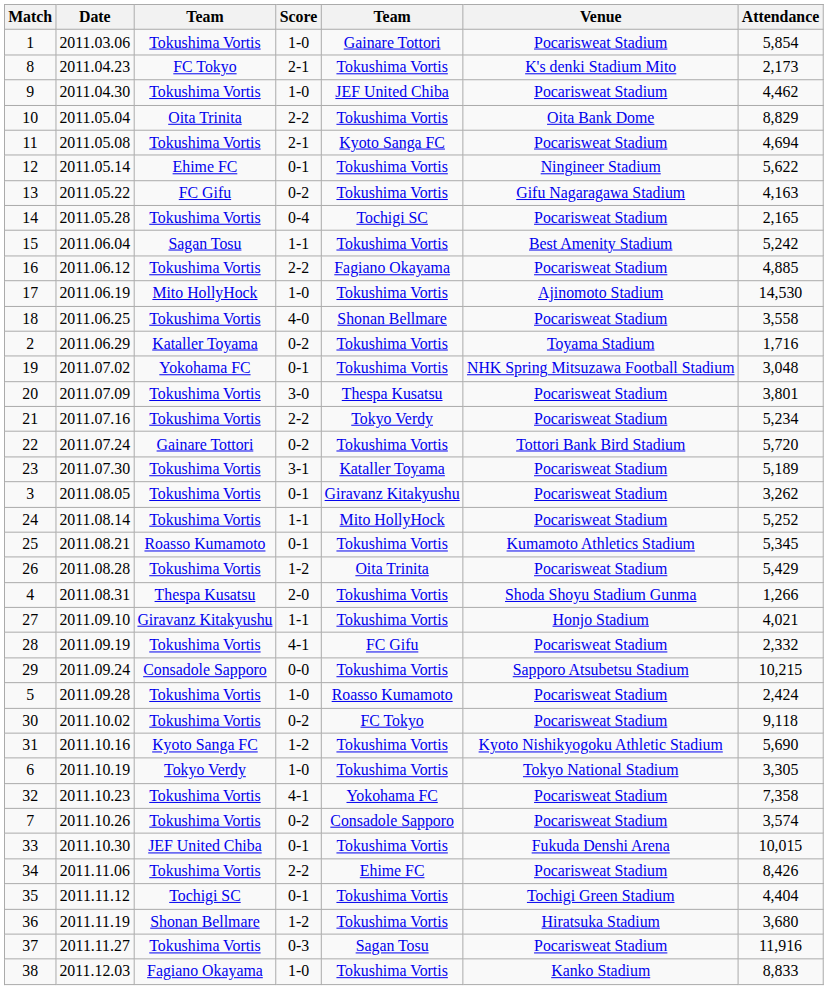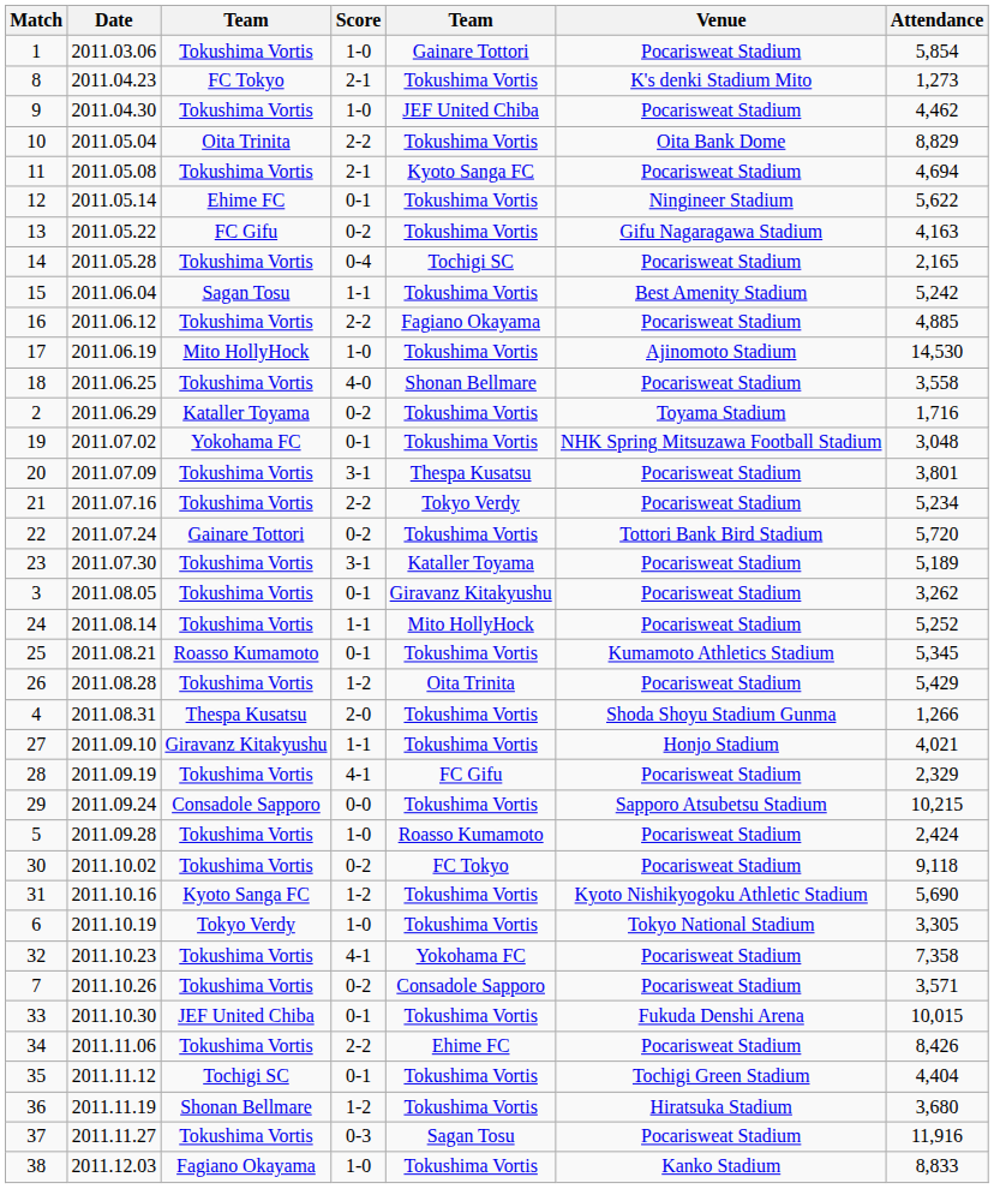 <table class="wikitable" style="text-align:center;">
 <tr>
 <th>Match</th>
 <th>Date</th>
 <th>Team</th>
 <th>Score</th>
 <th>Team</th>
 <th>Venue</th>
 <th>Attendance</th>
 </tr>
 <tr>
 <td>1</td>
 <td>2011.03.06</td>
 <td><a href='#'>Tokushima Vortis</a></td>
 <td>1-0</td>
 <td><a href='#'>Gainare Tottori</a></td>
 <td><a href='#'>Pocarisweat Stadium</a></td>
 <td>5,854</td>
 </tr>
 <tr>
 <td>8</td>
 <td>2011.04.23</td>
 <td><a href='#'>FC Tokyo</a></td>
 <td>2-1</td>
 <td><a href='#'>Tokushima Vortis</a></td>
 <td><a href='#'>K's denki Stadium Mito</a></td>
-<td>2,173</td>
+<td>1,273</td>
 </tr>
 <tr>
 <td>9</td>
 <td>2011.04.30</td>
 <td><a href='#'>Tokushima Vortis</a></td>
 <td>1-0</td>
 <td><a href='#'>JEF United Chiba</a></td>
 <td><a href='#'>Pocarisweat Stadium</a></td>
 <td>4,462</td>
 </tr>
 <tr>
 <td>10</td>
 <td>2011.05.04</td>
 <td><a href='#'>Oita Trinita</a></td>
 <td>2-2</td>
 <td><a href='#'>Tokushima Vortis</a></td>
 <td><a href='#'>Oita Bank Dome</a></td>
 <td>8,829</td>
 </tr>
 <tr>
 <td>11</td>
 <td>2011.05.08</td>
 <td><a href='#'>Tokushima Vortis</a></td>
 <td>2-1</td>
 <td><a href='#'>Kyoto Sanga FC</a></td>
 <td><a href='#'>Pocarisweat Stadium</a></td>
 <td>4,694</td>
 </tr>
 <tr>
 <td>12</td>
 <td>2011.05.14</td>
 <td><a href='#'>Ehime FC</a></td>
 <td>0-1</td>
 <td><a href='#'>Tokushima Vortis</a></td>
 <td><a href='#'>Ningineer Stadium</a></td>
 <td>5,622</td>
 </tr>
 <tr>
 <td>13</td>
 <td>2011.05.22</td>
 <td><a href='#'>FC Gifu</a></td>
 <td>0-2</td>
 <td><a href='#'>Tokushima Vortis</a></td>
 <td><a href='#'>Gifu Nagaragawa Stadium</a></td>
 <td>4,163</td>
 </tr>
 <tr>
 <td>14</td>
 <td>2011.05.28</td>
 <td><a href='#'>Tokushima Vortis</a></td>
 <td>0-4</td>
 <td><a href='#'>Tochigi SC</a></td>
 <td><a href='#'>Pocarisweat Stadium</a></td>
 <td>2,165</td>
 </tr>
 <tr>
 <td>15</td>
 <td>2011.06.04</td>
 <td><a href='#'>Sagan Tosu</a></td>
 <td>1-1</td>
 <td><a href='#'>Tokushima Vortis</a></td>
 <td><a href='#'>Best Amenity Stadium</a></td>
 <td>5,242</td>
 </tr>
 <tr>
 <td>16</td>
 <td>2011.06.12</td>
 <td><a href='#'>Tokushima Vortis</a></td>
 <td>2-2</td>
 <td><a href='#'>Fagiano Okayama</a></td>
 <td><a href='#'>Pocarisweat Stadium</a></td>
 <td>4,885</td>
 </tr>
 <tr>
 <td>17</td>
 <td>2011.06.19</td>
 <td><a href='#'>Mito HollyHock</a></td>
 <td>1-0</td>
 <td><a href='#'>Tokushima Vortis</a></td>
 <td><a href='#'>Ajinomoto Stadium</a></td>
 <td>14,530</td>
 </tr>
 <tr>
 <td>18</td>
 <td>2011.06.25</td>
 <td><a href='#'>Tokushima Vortis</a></td>
 <td>4-0</td>
 <td><a href='#'>Shonan Bellmare</a></td>
 <td><a href='#'>Pocarisweat Stadium</a></td>
 <td>3,558</td>
 </tr>
 <tr>
 <td>2</td>
 <td>2011.06.29</td>
 <td><a href='#'>Kataller Toyama</a></td>
 <td>0-2</td>
 <td><a href='#'>Tokushima Vortis</a></td>
 <td><a href='#'>Toyama Stadium</a></td>
 <td>1,716</td>
 </tr>
 <tr>
 <td>19</td>
 <td>2011.07.02</td>
 <td><a href='#'>Yokohama FC</a></td>
 <td>0-1</td>
 <td><a href='#'>Tokushima Vortis</a></td>
 <td><a href='#'>NHK Spring Mitsuzawa Football Stadium</a></td>
 <td>3,048</td>
 </tr>
 <tr>
 <td>20</td>
 <td>2011.07.09</td>
 <td><a href='#'>Tokushima Vortis</a></td>
-<td>3-0</td>
+<td>3-1</td>
 <td><a href='#'>Thespa Kusatsu</a></td>
 <td><a href='#'>Pocarisweat Stadium</a></td>
 <td>3,801</td>
 </tr>
 <tr>
 <td>21</td>
 <td>2011.07.16</td>
 <td><a href='#'>Tokushima Vortis</a></td>
 <td>2-2</td>
 <td><a href='#'>Tokyo Verdy</a></td>
 <td><a href='#'>Pocarisweat Stadium</a></td>
 <td>5,234</td>
 </tr>
 <tr>
 <td>22</td>
 <td>2011.07.24</td>
 <td><a href='#'>Gainare Tottori</a></td>
 <td>0-2</td>
 <td><a href='#'>Tokushima Vortis</a></td>
 <td><a href='#'>Tottori Bank Bird Stadium</a></td>
 <td>5,720</td>
 </tr>
 <tr>
 <td>23</td>
 <td>2011.07.30</td>
 <td><a href='#'>Tokushima Vortis</a></td>
 <td>3-1</td>
 <td><a href='#'>Kataller Toyama</a></td>
 <td><a href='#'>Pocarisweat Stadium</a></td>
 <td>5,189</td>
 </tr>
 <tr>
 <td>3</td>
 <td>2011.08.05</td>
 <td><a href='#'>Tokushima Vortis</a></td>
 <td>0-1</td>
 <td><a href='#'>Giravanz Kitakyushu</a></td>
 <td><a href='#'>Pocarisweat Stadium</a></td>
 <td>3,262</td>
 </tr>
 <tr>
 <td>24</td>
 <td>2011.08.14</td>
 <td><a href='#'>Tokushima Vortis</a></td>
 <td>1-1</td>
 <td><a href='#'>Mito HollyHock</a></td>
 <td><a href='#'>Pocarisweat Stadium</a></td>
 <td>5,252</td>
 </tr>
 <tr>
 <td>25</td>
 <td>2011.08.21</td>
 <td><a href='#'>Roasso Kumamoto</a></td>
 <td>0-1</td>
 <td><a href='#'>Tokushima Vortis</a></td>
 <td><a href='#'>Kumamoto Athletics Stadium</a></td>
 <td>5,345</td>
 </tr>
 <tr>
 <td>26</td>
 <td>2011.08.28</td>
 <td><a href='#'>Tokushima Vortis</a></td>
 <td>1-2</td>
 <td><a href='#'>Oita Trinita</a></td>
 <td><a href='#'>Pocarisweat Stadium</a></td>
 <td>5,429</td>
 </tr>
 <tr>
 <td>4</td>
 <td>2011.08.31</td>
 <td><a href='#'>Thespa Kusatsu</a></td>
 <td>2-0</td>
 <td><a href='#'>Tokushima Vortis</a></td>
 <td><a href='#'>Shoda Shoyu Stadium Gunma</a></td>
 <td>1,266</td>
 </tr>
 <tr>
 <td>27</td>
 <td>2011.09.10</td>
 <td><a href='#'>Giravanz Kitakyushu</a></td>
 <td>1-1</td>
 <td><a href='#'>Tokushima Vortis</a></td>
 <td><a href='#'>Honjo Stadium</a></td>
 <td>4,021</td>
 </tr>
 <tr>
 <td>28</td>
 <td>2011.09.19</td>
 <td><a href='#'>Tokushima Vortis</a></td>
 <td>4-1</td>
 <td><a href='#'>FC Gifu</a></td>
 <td><a href='#'>Pocarisweat Stadium</a></td>
-<td>2,332</td>
+<td>2,329</td>
 </tr>
 <tr>
 <td>29</td>
 <td>2011.09.24</td>
 <td><a href='#'>Consadole Sapporo</a></td>
 <td>0-0</td>
 <td><a href='#'>Tokushima Vortis</a></td>
 <td><a href='#'>Sapporo Atsubetsu Stadium</a></td>
 <td>10,215</td>
 </tr>
 <tr>
 <td>5</td>
 <td>2011.09.28</td>
 <td><a href='#'>Tokushima Vortis</a></td>
 <td>1-0</td>
 <td><a href='#'>Roasso Kumamoto</a></td>
 <td><a href='#'>Pocarisweat Stadium</a></td>
 <td>2,424</td>
 </tr>
 <tr>
 <td>30</td>
 <td>2011.10.02</td>
 <td><a href='#'>Tokushima Vortis</a></td>
 <td>0-2</td>
 <td><a href='#'>FC Tokyo</a></td>
 <td><a href='#'>Pocarisweat Stadium</a></td>
 <td>9,118</td>
 </tr>
 <tr>
 <td>31</td>
 <td>2011.10.16</td>
 <td><a href='#'>Kyoto Sanga FC</a></td>
 <td>1-2</td>
 <td><a href='#'>Tokushima Vortis</a></td>
 <td><a href='#'>Kyoto Nishikyogoku Athletic Stadium</a></td>
 <td>5,690</td>
 </tr>
 <tr>
 <td>6</td>
 <td>2011.10.19</td>
 <td><a href='#'>Tokyo Verdy</a></td>
 <td>1-0</td>
 <td><a href='#'>Tokushima Vortis</a></td>
 <td><a href='#'>Tokyo National Stadium</a></td>
 <td>3,305</td>
 </tr>
 <tr>
 <td>32</td>
 <td>2011.10.23</td>
 <td><a href='#'>Tokushima Vortis</a></td>
 <td>4-1</td>
 <td><a href='#'>Yokohama FC</a></td>
 <td><a href='#'>Pocarisweat Stadium</a></td>
 <td>7,358</td>
 </tr>
 <tr>
 <td>7</td>
 <td>2011.10.26</td>
 <td><a href='#'>Tokushima Vortis</a></td>
 <td>0-2</td>
 <td><a href='#'>Consadole Sapporo</a></td>
 <td><a href='#'>Pocarisweat Stadium</a></td>
-<td>3,574</td>
+<td>3,571</td>
 </tr>
 <tr>
 <td>33</td>
 <td>2011.10.30</td>
 <td><a href='#'>JEF United Chiba</a></td>
 <td>0-1</td>
 <td><a href='#'>Tokushima Vortis</a></td>
 <td><a href='#'>Fukuda Denshi Arena</a></td>
 <td>10,015</td>
 </tr>
 <tr>
 <td>34</td>
 <td>2011.11.06</td>
 <td><a href='#'>Tokushima Vortis</a></td>
 <td>2-2</td>
 <td><a href='#'>Ehime FC</a></td>
 <td><a href='#'>Pocarisweat Stadium</a></td>
 <td>8,426</td>
 </tr>
 <tr>
 <td>35</td>
 <td>2011.11.12</td>
 <td><a href='#'>Tochigi SC</a></td>
 <td>0-1</td>
 <td><a href='#'>Tokushima Vortis</a></td>
 <td><a href='#'>Tochigi Green Stadium</a></td>
 <td>4,404</td>
 </tr>
 <tr>
 <td>36</td>
 <td>2011.11.19</td>
 <td><a href='#'>Shonan Bellmare</a></td>
 <td>1-2</td>
 <td><a href='#'>Tokushima Vortis</a></td>
 <td><a href='#'>Hiratsuka Stadium</a></td>
 <td>3,680</td>
 </tr>
 <tr>
 <td>37</td>
 <td>2011.11.27</td>
 <td><a href='#'>Tokushima Vortis</a></td>
 <td>0-3</td>
 <td><a href='#'>Sagan Tosu</a></td>
 <td><a href='#'>Pocarisweat Stadium</a></td>
 <td>11,916</td>
 </tr>
 <tr>
 <td>38</td>
 <td>2011.12.03</td>
 <td><a href='#'>Fagiano Okayama</a></td>
 <td>1-0</td>
 <td><a href='#'>Tokushima Vortis</a></td>
 <td><a href='#'>Kanko Stadium</a></td>
 <td>8,833</td>
 </tr>
 </table>
